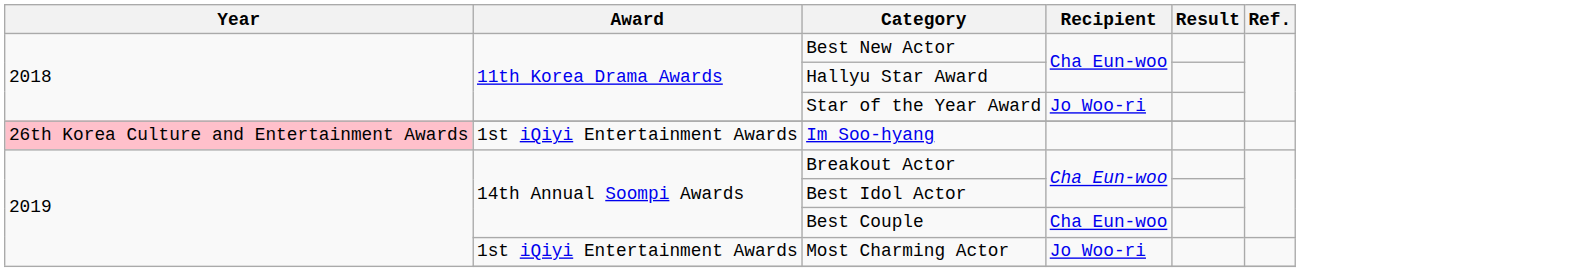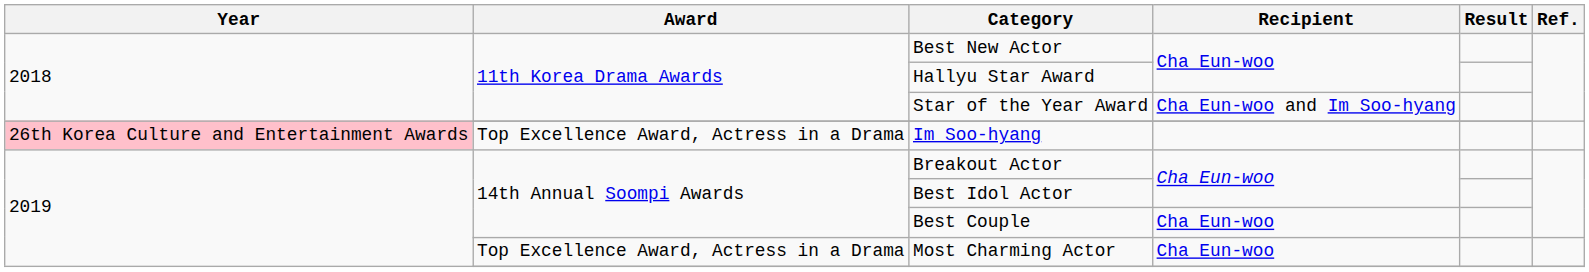 <table class="wikitable">
 <tr>
 <th>Year</th>
 <th>Award</th>
 <th>Category</th>
 <th>Recipient</th>
 <th>Result</th>
 <th>Ref.</th>
 </tr>
 <tr>
 <td rowspan="4">2018</td>
 <td rowspan="3"><a href='#'>11th Korea Drama Awards</a></td>
 <td>Best New Actor</td>
 <td rowspan="2"><a href='#'>Cha Eun-woo</a></td>
 <td></td>
 <td rowspan="3"></td>
 </tr>
 <tr>
 <td>Hallyu Star Award</td>
 <td></td>
 </tr>
 <tr>
 <td>Star of the Year Award</td>
-<td><a href='#'>Jo Woo-ri</a></td>
+<td><a href='#'>Cha Eun-woo</a> and <a href='#'>Im Soo-hyang</a></td>
 <td></td>
 </tr>
 <tr>
 </tr>
 <tr>
 <td style="background: pink;">26th Korea Culture and Entertainment Awards</td>
-<td>1st <a href='#'>iQiyi</a> Entertainment Awards</td>
+<td>Top Excellence Award, Actress in a Drama</td>
 <td><a href='#'>Im Soo-hyang</a></td>
 <td></td>
 <td></td>
 </tr>
 <tr>
 <td rowspan="6">2019</td>
 <td rowspan="3">14th Annual <a href='#'>Soompi</a> Awards</td>
 <td>Breakout Actor</td>
 <td rowspan="2"><em><a href='#'>Cha Eun-woo</a></em></td>
 <td></td>
 <td rowspan="3"></td>
 </tr>
 <tr>
 <td>Best Idol Actor</td>
 <td></td>
 </tr>
 <tr>
 <td>Best Couple</td>
 <td><a href='#'>Cha Eun-woo</a></td>
 <td></td>
 </tr>
 <tr>
-<td>1st <a href='#'>iQiyi</a> Entertainment Awards</td>
+<td>Top Excellence Award, Actress in a Drama</td>
 <td>Most Charming Actor</td>
-<td><a href='#'>Jo Woo-ri</a></td>
+<td><a href='#'>Cha Eun-woo</a></td>
 <td></td>
 <td></td>
 </tr>
 <tr>
 </tr>
 </table>
